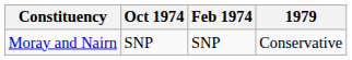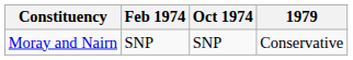 <table class="wikitable">
 <tr>
 <th>Constituency</th>
+<th>Feb 1974</th>
 <th>Oct 1974</th>
-<th>Feb 1974</th>
 <th>1979</th>
 </tr>
 <tr>
 <td><a href='#'>Moray and Nairn</a></td>
 <td bgcolor=>SNP</td>
 <td bgcolor=>SNP</td>
 <td bgcolor=>Conservative</td>
 </tr>
 </table>
